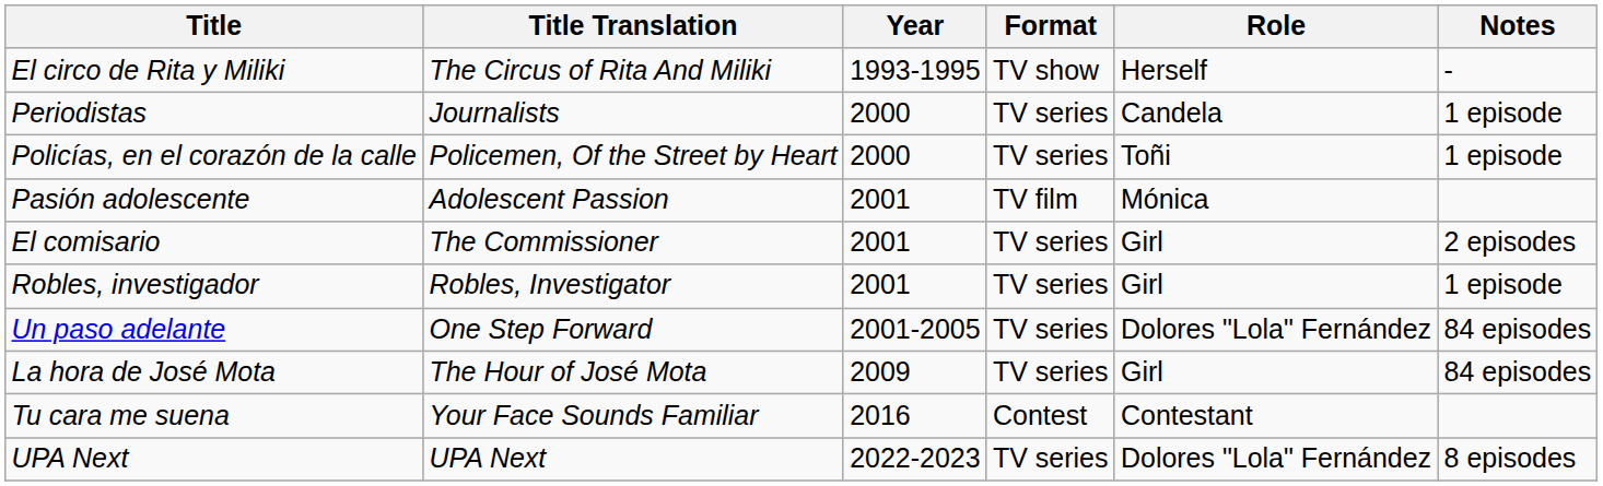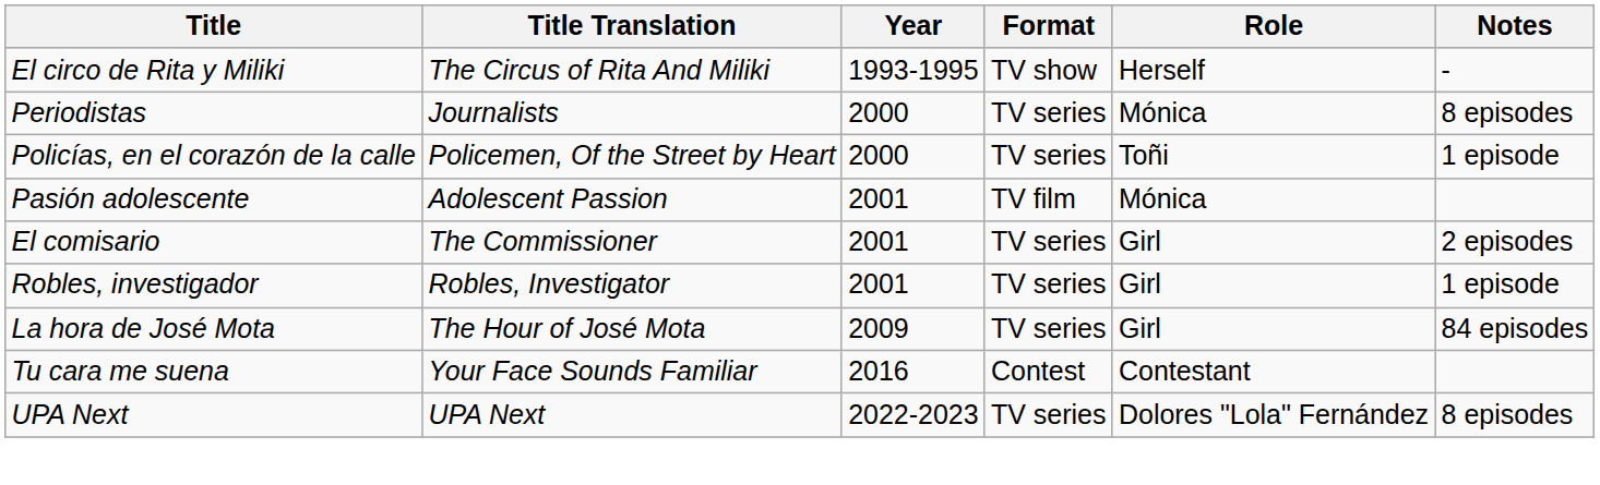 <table class="wikitable sortable">
 <tr>
 <th>Title</th>
 <th>Title Translation</th>
 <th>Year</th>
 <th>Format</th>
 <th>Role</th>
 <th>Notes</th>
 </tr>
 <tr>
 <td><em>El circo de Rita y Miliki</em></td>
 <td><em>The Circus of Rita And Miliki</em></td>
 <td>1993-1995</td>
 <td>TV show</td>
 <td>Herself</td>
 <td>-</td>
 </tr>
 <tr>
 <td><em>Periodistas</em></td>
 <td><em>Journalists</em></td>
 <td>2000</td>
 <td>TV series</td>
-<td>Candela</td>
-<td>1 episode</td>
+<td>Mónica</td>
+<td>8 episodes</td>
 </tr>
 <tr>
 <td><em>Policías, en el corazón de la calle</em></td>
 <td><em>Policemen, Of the Street by Heart</em></td>
 <td>2000</td>
 <td>TV series</td>
 <td>Toñi</td>
 <td>1 episode</td>
 </tr>
 <tr>
 <td><em>Pasión adolescente</em></td>
 <td><em>Adolescent Passion</em></td>
 <td>2001</td>
 <td>TV film</td>
 <td>Mónica</td>
 <td></td>
 </tr>
 <tr>
 <td><em>El comisario</em></td>
 <td><em>The Commissioner</em></td>
 <td>2001</td>
 <td>TV series</td>
 <td>Girl</td>
 <td>2 episodes</td>
 </tr>
 <tr>
 <td><em>Robles, investigador</em></td>
 <td><em>Robles, Investigator</em></td>
 <td>2001</td>
 <td>TV series</td>
 <td>Girl</td>
 <td>1 episode</td>
 </tr>
 <tr>
-<td><em><a href='#'>Un paso adelante</a></em></td>
-<td><em>One Step Forward</em></td>
-<td>2001-2005</td>
-<td>TV series</td>
-<td>Dolores "Lola" Fernández</td>
-<td>84 episodes</td>
-</tr>
-<tr>
 <td><em>La hora de José Mota</em></td>
 <td><em>The Hour of José Mota</em></td>
 <td>2009</td>
 <td>TV series</td>
 <td>Girl</td>
 <td>84 episodes</td>
 </tr>
 <tr>
 <td><em>Tu cara me suena</em></td>
 <td><em>Your Face Sounds Familiar</em></td>
 <td>2016</td>
 <td>Contest</td>
 <td>Contestant</td>
 </tr>
 <tr>
 <td><em>UPA Next</em></td>
 <td><em>UPA Next</em></td>
 <td>2022-2023</td>
 <td>TV series</td>
 <td>Dolores "Lola" Fernández</td>
 <td>8 episodes</td>
 </tr>
 </table>
